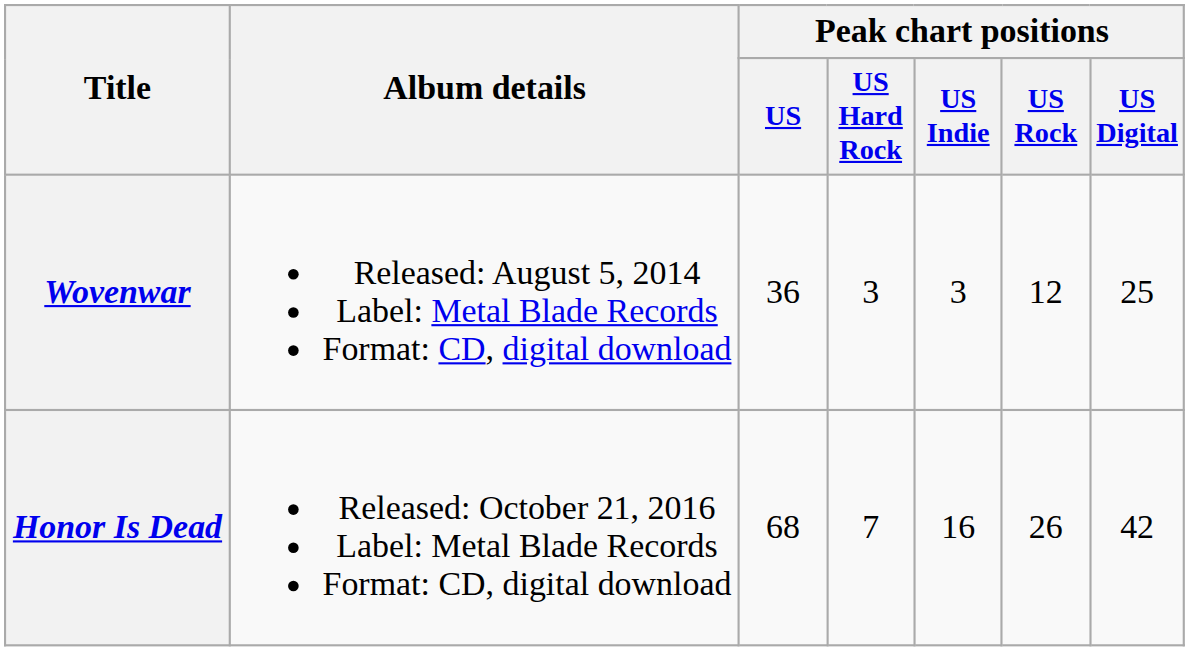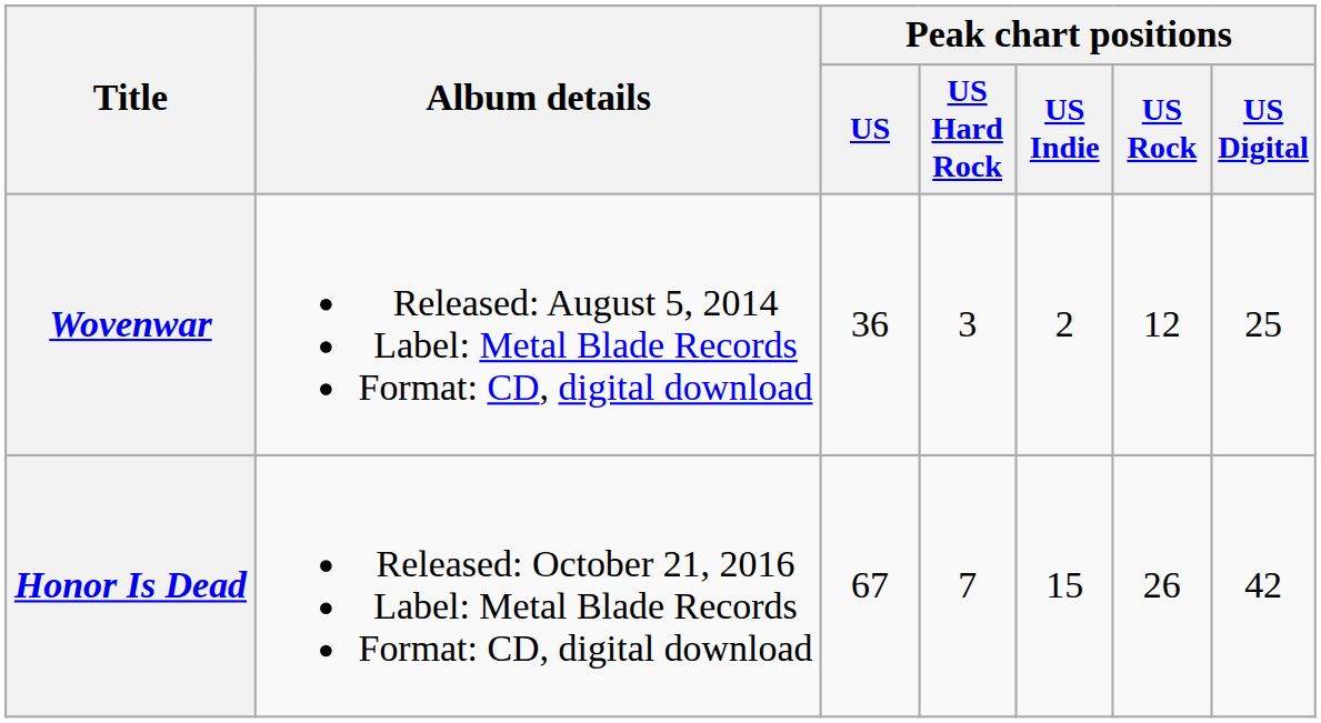 <table class="wikitable plainrowheaders" style="text-align:center;">
 <tr>
 <th scope="col" rowspan="2">Title</th>
 <th scope="col" rowspan="2">Album details</th>
 <th scope="col" colspan="5">Peak chart positions</th>
 </tr>
 <tr>
 <th style="width:35px;font-size:smaller;"><a href='#'>US</a></th>
 <th style="width:35px;font-size:smaller;"><a href='#'>US Hard Rock</a></th>
 <th style="width:35px;font-size:smaller;"><a href='#'>US Indie</a></th>
 <th style="width:35px;font-size:smaller;"><a href='#'>US Rock</a></th>
 <th style="width:35px;font-size:smaller;"><a href='#'>US Digital</a></th>
 </tr>
 <tr>
 <th scope="row"><em><a href='#'>Wovenwar</a></em></th>
 <td><br><ul><li>Released: August 5, 2014</li><li>Label: <a href='#'>Metal Blade Records</a></li><li>Format: <a href='#'>CD</a>, <a href='#'>digital download</a></li></ul></td>
 <td style="text-align:center;">36</td>
 <td style="text-align:center;">3</td>
-<td style="text-align:center;">3</td>
+<td style="text-align:center;">2</td>
 <td style="text-align:center;">12</td>
 <td style="text-align:center;">25</td>
 </tr>
 <tr>
 <th scope="row"><em><a href='#'>Honor Is Dead</a></em></th>
 <td><br><ul><li>Released: October 21, 2016</li><li>Label: Metal Blade Records</li><li>Format: CD, digital download</li></ul></td>
-<td style="text-align:center;">68</td>
+<td style="text-align:center;">67</td>
 <td style="text-align:center;">7</td>
-<td style="text-align:center;">16</td>
+<td style="text-align:center;">15</td>
 <td style="text-align:center;">26</td>
 <td style="text-align:center;">42</td>
 </tr>
 </table>
